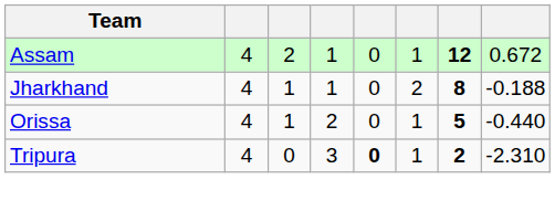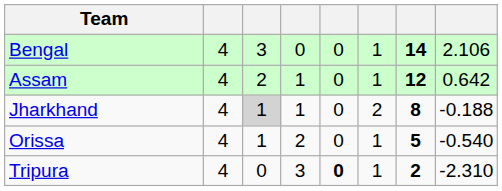 <table class="wikitable" style="text-align:center">
 <tr>
 <th style="width:160px">Team</th>
 <th style="width:25px"></th>
 <th style="width:25px"></th>
 <th style="width:25px"></th>
 <th style="width:25px"></th>
 <th style="width:25px"></th>
 <th style="width:25px"></th>
 <th style="width:25px"></th>
 </tr>
 <tr style="background:#cfc;">
+<td style="text-align:left"><a href='#'>Bengal</a></td>
+<td>4</td>
+<td>3</td>
+<td>0</td>
+<td>0</td>
+<td>1</td>
+<td><strong>14</strong></td>
+<td>2.106</td>
+</tr>
+<tr style="background:#cfc;">
 <td style="text-align:left"><a href='#'>Assam</a></td>
 <td>4</td>
 <td>2</td>
 <td>1</td>
 <td>0</td>
 <td>1</td>
 <td><strong>12</strong></td>
-<td>0.672</td>
+<td>0.642</td>
 </tr>
 <tr>
 <td style="text-align:left"><a href='#'>Jharkhand</a></td>
 <td>4</td>
-<td>1</td>
+<td style="background: lightgrey;">1</td>
 <td>1</td>
 <td>0</td>
 <td>2</td>
 <td><strong>8</strong></td>
 <td>-0.188</td>
 </tr>
 <tr>
 <td style="text-align:left"><a href='#'>Orissa</a></td>
 <td>4</td>
 <td>1</td>
 <td>2</td>
 <td>0</td>
 <td>1</td>
 <td><strong>5</strong></td>
-<td>-0.440</td>
+<td>-0.540</td>
 </tr>
 <tr>
 <td style="text-align:left"><a href='#'>Tripura</a></td>
 <td>4</td>
 <td>0</td>
 <td>3</td>
 <td><strong>0</strong></td>
 <td>1</td>
 <td><strong>2</strong></td>
 <td>-2.310</td>
 </tr>
 </table>
